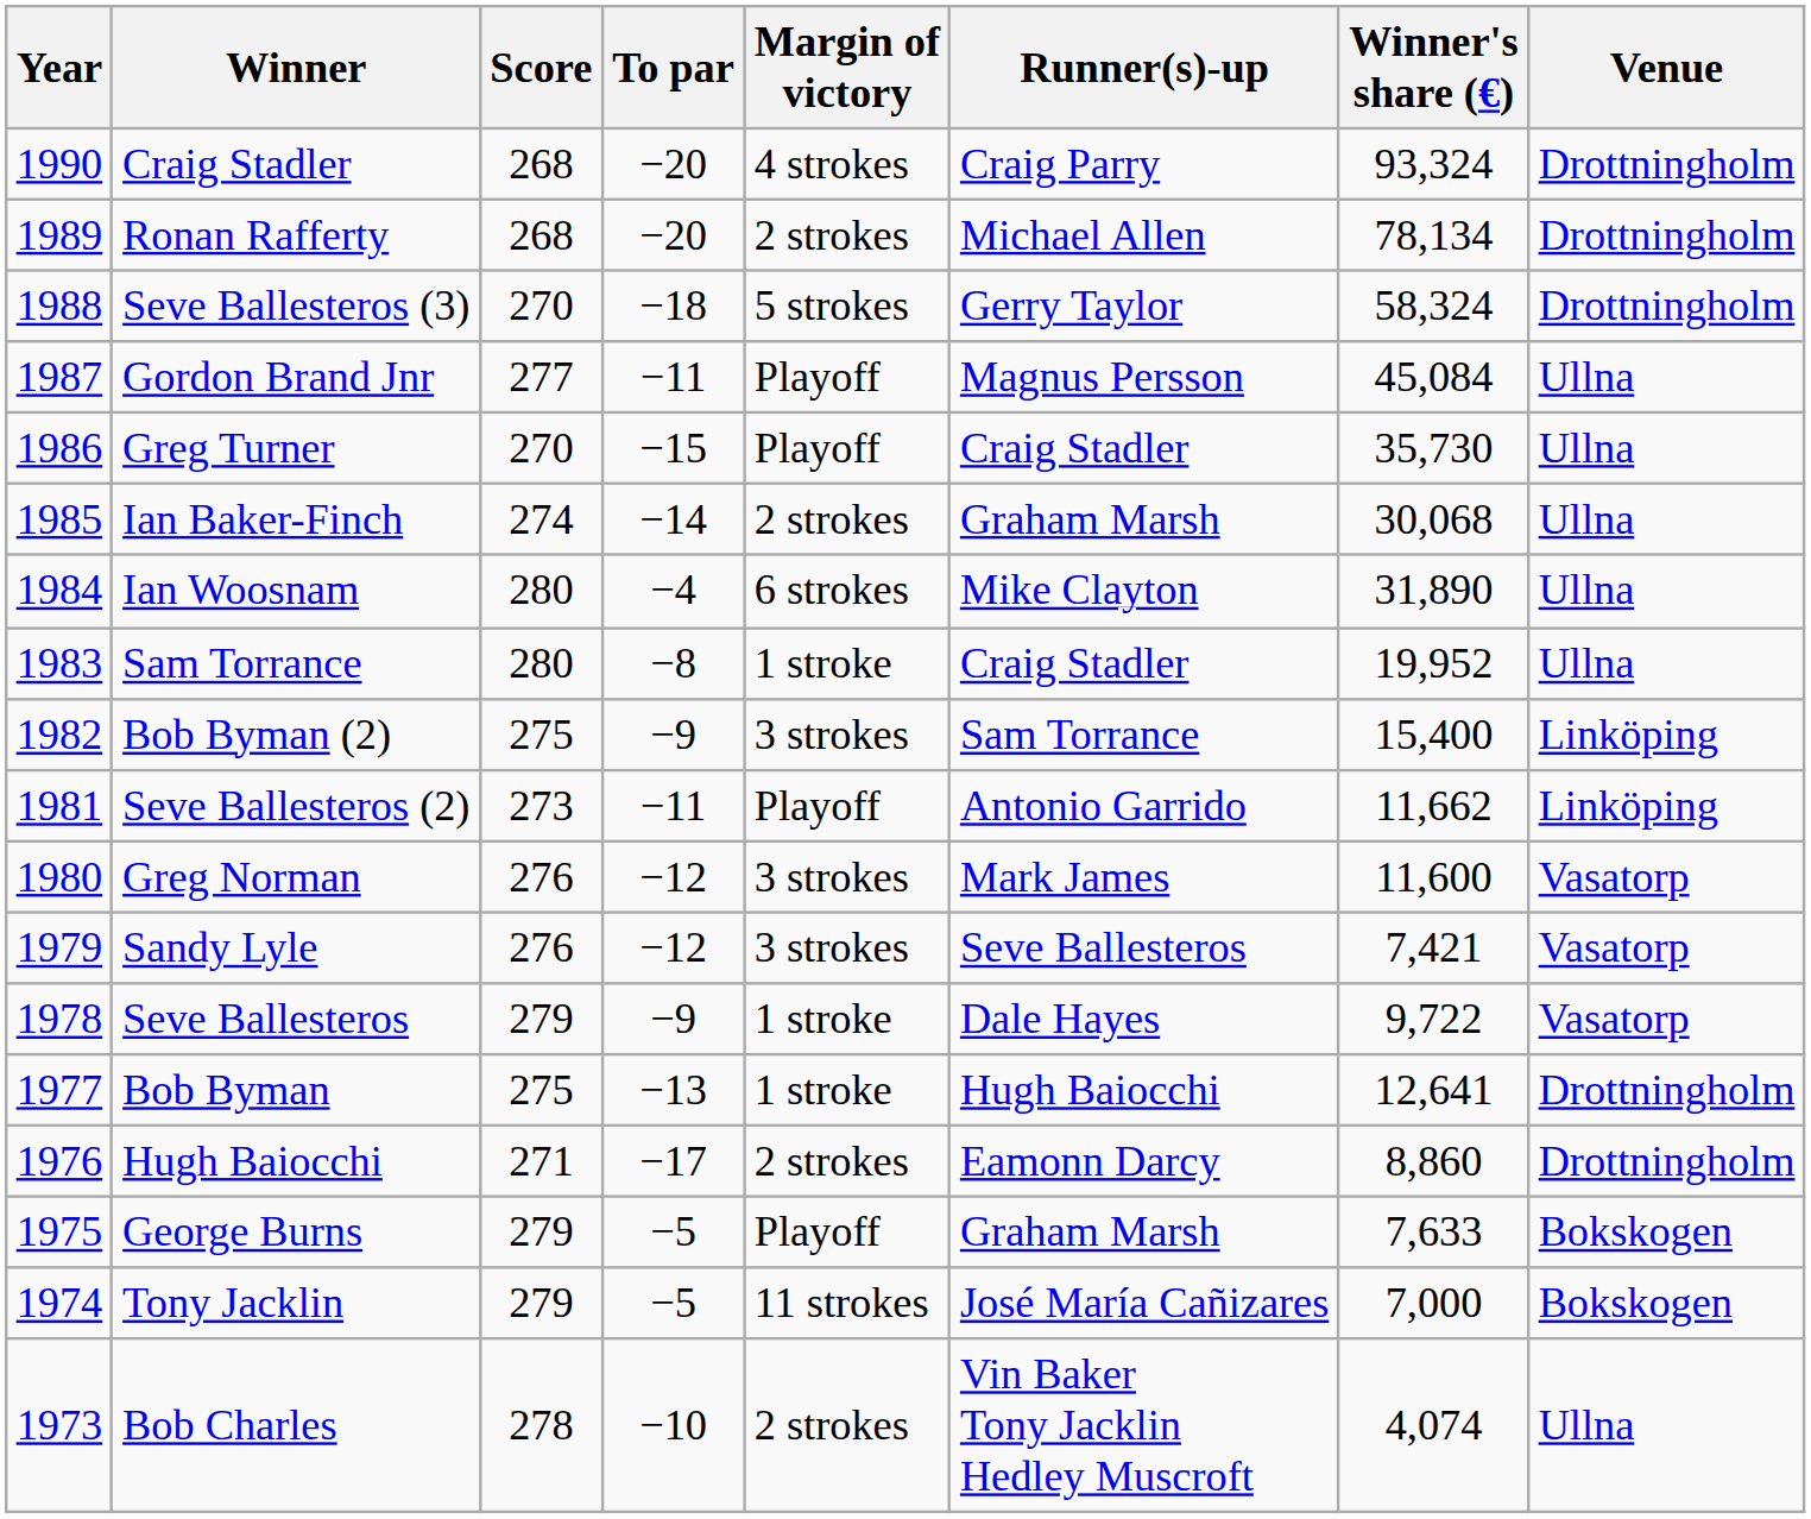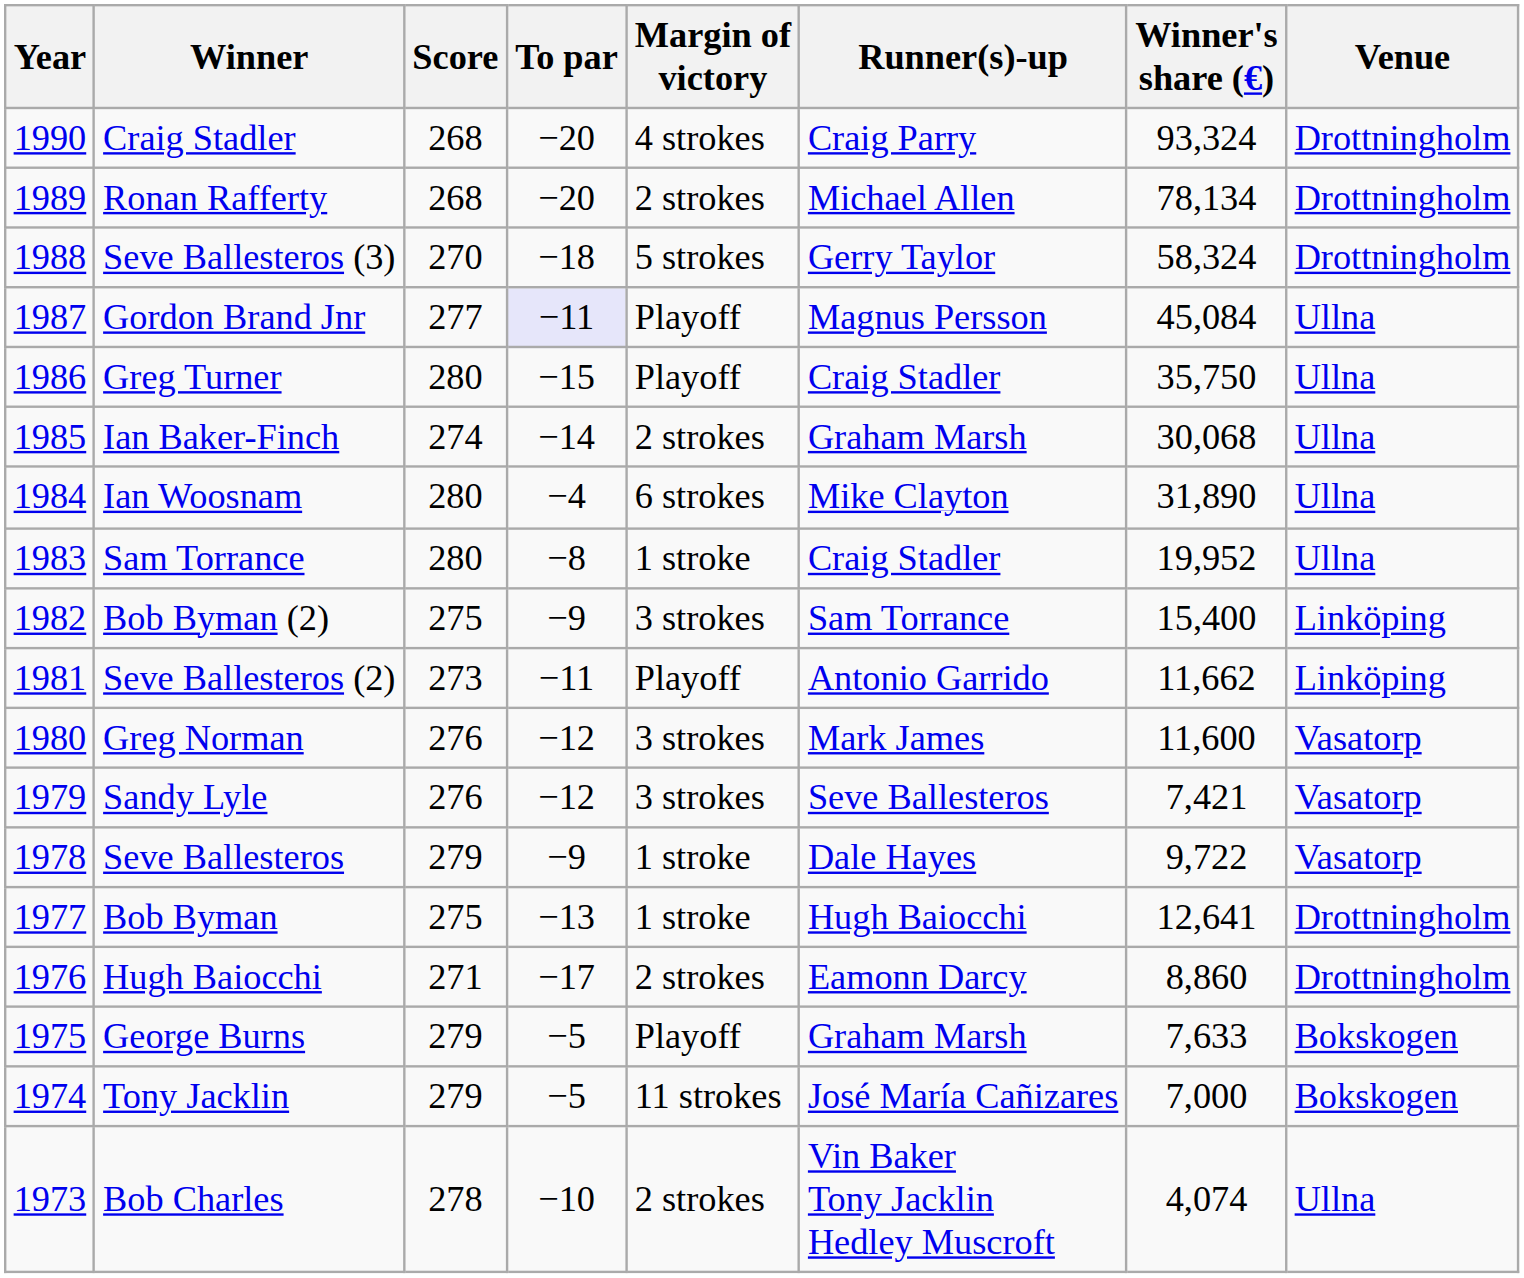 <table class=wikitable style="font-size:95%">
 <tr>
 <th>Year</th>
 <th>Winner</th>
 <th>Score</th>
 <th>To par</th>
 <th>Margin of<br>victory</th>
 <th>Runner(s)-up</th>
 <th>Winner's<br>share (<a href='#'>€</a>)</th>
 <th>Venue</th>
 </tr>
 <tr>
 <td><a href='#'>1990</a></td>
 <td> <a href='#'>Craig Stadler</a></td>
 <td align=center>268</td>
 <td align=center>−20</td>
 <td>4 strokes</td>
 <td> <a href='#'>Craig Parry</a></td>
 <td align=center>93,324</td>
 <td><a href='#'>Drottningholm</a></td>
 </tr>
 <tr>
 <td><a href='#'>1989</a></td>
 <td> <a href='#'>Ronan Rafferty</a></td>
 <td align=center>268</td>
 <td align=center>−20</td>
 <td>2 strokes</td>
 <td> <a href='#'>Michael Allen</a></td>
 <td align=center>78,134</td>
 <td><a href='#'>Drottningholm</a></td>
 </tr>
 <tr>
 <td><a href='#'>1988</a></td>
 <td> <a href='#'>Seve Ballesteros</a> (3)</td>
 <td align=center>270</td>
 <td align=center>−18</td>
 <td>5 strokes</td>
 <td> <a href='#'>Gerry Taylor</a></td>
 <td align=center>58,324</td>
 <td><a href='#'>Drottningholm</a></td>
 </tr>
 <tr>
 <td><a href='#'>1987</a></td>
 <td> <a href='#'>Gordon Brand Jnr</a></td>
 <td align=center>277</td>
-<td align=center>−11</td>
+<td align=center style="background: lavender;">−11</td>
 <td>Playoff</td>
 <td> <a href='#'>Magnus Persson</a></td>
 <td align=center>45,084</td>
 <td><a href='#'>Ullna</a></td>
 </tr>
 <tr>
 <td><a href='#'>1986</a></td>
 <td> <a href='#'>Greg Turner</a></td>
-<td align=center>270</td>
+<td align=center>280</td>
 <td align=center>−15</td>
 <td>Playoff</td>
 <td> <a href='#'>Craig Stadler</a></td>
-<td align=center>35,730</td>
+<td align=center>35,750</td>
 <td><a href='#'>Ullna</a></td>
 </tr>
 <tr>
 <td><a href='#'>1985</a></td>
 <td> <a href='#'>Ian Baker-Finch</a></td>
 <td align=center>274</td>
 <td align=center>−14</td>
 <td>2 strokes</td>
 <td> <a href='#'>Graham Marsh</a></td>
 <td align=center>30,068</td>
 <td><a href='#'>Ullna</a></td>
 </tr>
 <tr>
 <td><a href='#'>1984</a></td>
 <td> <a href='#'>Ian Woosnam</a></td>
 <td align=center>280</td>
 <td align=center>−4</td>
 <td>6 strokes</td>
 <td> <a href='#'>Mike Clayton</a></td>
 <td align=center>31,890</td>
 <td><a href='#'>Ullna</a></td>
 </tr>
 <tr>
 <td><a href='#'>1983</a></td>
 <td> <a href='#'>Sam Torrance</a></td>
 <td align=center>280</td>
 <td align=center>−8</td>
 <td>1 stroke</td>
 <td> <a href='#'>Craig Stadler</a></td>
 <td align=center>19,952</td>
 <td><a href='#'>Ullna</a></td>
 </tr>
 <tr>
 <td><a href='#'>1982</a></td>
 <td> <a href='#'>Bob Byman</a> (2)</td>
 <td align=center>275</td>
 <td align=center>−9</td>
 <td>3 strokes</td>
 <td> <a href='#'>Sam Torrance</a></td>
 <td align=center>15,400</td>
 <td><a href='#'>Linköping</a></td>
 </tr>
 <tr>
 <td><a href='#'>1981</a></td>
 <td> <a href='#'>Seve Ballesteros</a> (2)</td>
 <td align=center>273</td>
 <td align=center>−11</td>
 <td>Playoff</td>
 <td> <a href='#'>Antonio Garrido</a></td>
 <td align=center>11,662</td>
 <td><a href='#'>Linköping</a></td>
 </tr>
 <tr>
 <td><a href='#'>1980</a></td>
 <td> <a href='#'>Greg Norman</a></td>
 <td align="center">276</td>
 <td align=center>−12</td>
 <td>3 strokes</td>
 <td> <a href='#'>Mark James</a></td>
 <td align=center>11,600</td>
 <td><a href='#'>Vasatorp</a></td>
 </tr>
 <tr>
 <td><a href='#'>1979</a></td>
 <td> <a href='#'>Sandy Lyle</a></td>
 <td align="center">276</td>
 <td align=center>−12</td>
 <td>3 strokes</td>
 <td> <a href='#'>Seve Ballesteros</a></td>
 <td align=center>7,421</td>
 <td><a href='#'>Vasatorp</a></td>
 </tr>
 <tr>
 <td><a href='#'>1978</a></td>
 <td> <a href='#'>Seve Ballesteros</a></td>
 <td align="center">279</td>
 <td align=center>−9</td>
 <td>1 stroke</td>
 <td> <a href='#'>Dale Hayes</a></td>
 <td align=center>9,722</td>
 <td><a href='#'>Vasatorp</a></td>
 </tr>
 <tr>
 <td><a href='#'>1977</a></td>
 <td> <a href='#'>Bob Byman</a></td>
 <td align=center>275</td>
 <td align=center>−13</td>
 <td>1 stroke</td>
 <td> <a href='#'>Hugh Baiocchi</a></td>
 <td align=center>12,641</td>
 <td><a href='#'>Drottningholm</a></td>
 </tr>
 <tr>
 <td><a href='#'>1976</a></td>
 <td> <a href='#'>Hugh Baiocchi</a></td>
 <td align=center>271</td>
 <td align=center>−17</td>
 <td>2 strokes</td>
 <td> <a href='#'>Eamonn Darcy</a></td>
 <td align=center>8,860</td>
 <td><a href='#'>Drottningholm</a></td>
 </tr>
 <tr>
 <td><a href='#'>1975</a></td>
 <td> <a href='#'>George Burns</a></td>
 <td align=center>279</td>
 <td align=center>−5</td>
 <td>Playoff</td>
 <td> <a href='#'>Graham Marsh</a></td>
 <td align=center>7,633</td>
 <td><a href='#'>Bokskogen</a></td>
 </tr>
 <tr>
 <td><a href='#'>1974</a></td>
 <td> <a href='#'>Tony Jacklin</a></td>
 <td align=center>279</td>
 <td align=center>−5</td>
 <td>11 strokes</td>
 <td> <a href='#'>José María Cañizares</a></td>
 <td align=center>7,000</td>
 <td><a href='#'>Bokskogen</a></td>
 </tr>
 <tr>
 <td><a href='#'>1973</a></td>
 <td> <a href='#'>Bob Charles</a></td>
 <td align=center>278</td>
 <td align=center>−10</td>
 <td>2 strokes</td>
 <td> <a href='#'>Vin Baker</a><br> <a href='#'>Tony Jacklin</a><br> <a href='#'>Hedley Muscroft</a></td>
 <td align=center>4,074</td>
 <td><a href='#'>Ullna</a></td>
 </tr>
 </table>
